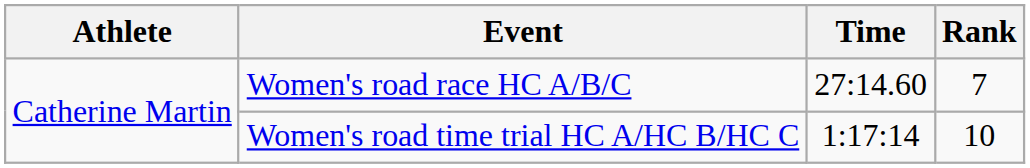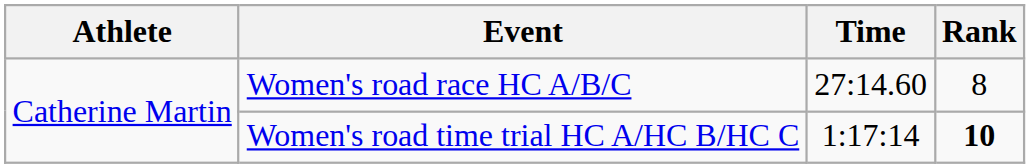 <table class=wikitable style="font-size:90%">
 <tr>
 <th>Athlete</th>
 <th>Event</th>
 <th>Time</th>
 <th>Rank</th>
 </tr>
 <tr>
 <td rowspan="2"><a href='#'>Catherine Martin</a></td>
 <td><a href='#'>Women's road race HC A/B/C</a></td>
 <td style="text-align:center;">27:14.60</td>
-<td style="text-align:center;">7</td>
+<td style="text-align:center;">8</td>
 </tr>
 <tr>
 <td><a href='#'>Women's road time trial HC A/HC B/HC C</a></td>
 <td style="text-align:center;">1:17:14</td>
-<td style="text-align:center;">10</td>
+<td style="text-align:center;"><strong>10</strong></td>
 </tr>
 </table>
